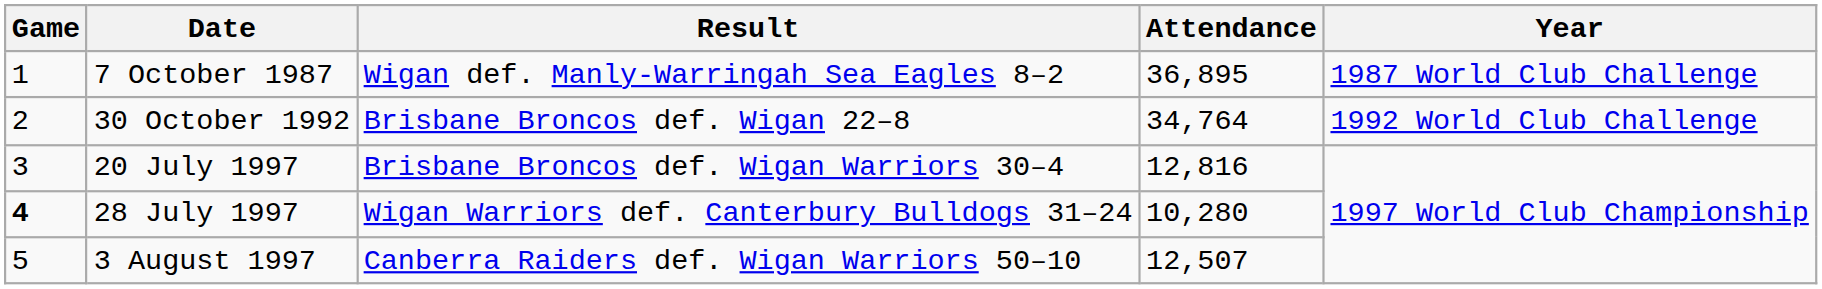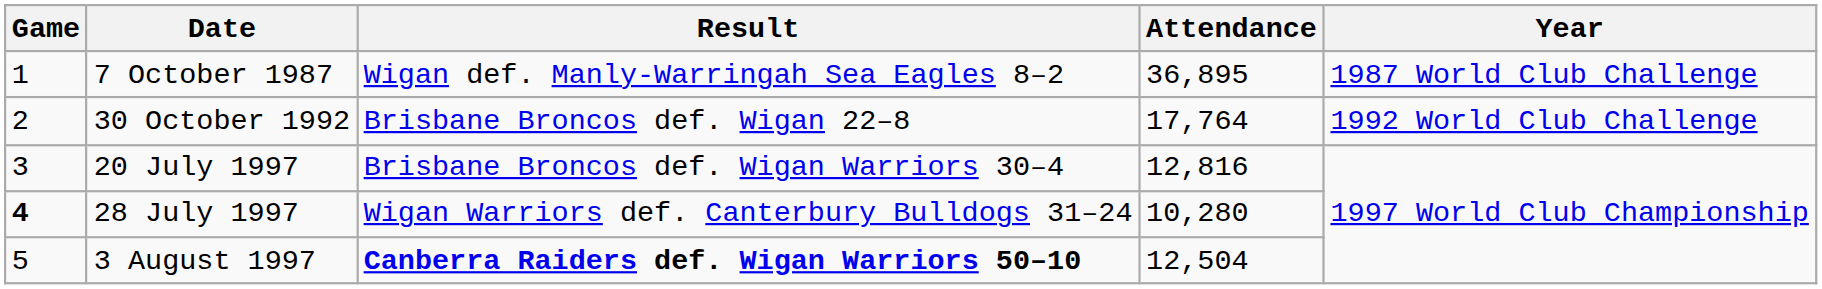 <table class="wikitable">
 <tr>
 <th>Game</th>
 <th>Date</th>
 <th>Result</th>
 <th>Attendance</th>
 <th>Year</th>
 </tr>
 <tr>
 <td>1</td>
 <td>7 October 1987</td>
 <td> <a href='#'>Wigan</a> def.  <a href='#'>Manly-Warringah Sea Eagles</a> 8–2</td>
 <td>36,895</td>
 <td><a href='#'>1987 World Club Challenge</a></td>
 </tr>
 <tr>
 <td>2</td>
 <td>30 October 1992</td>
 <td> <a href='#'>Brisbane Broncos</a> def.  <a href='#'>Wigan</a> 22–8</td>
-<td>34,764</td>
+<td>17,764</td>
 <td><a href='#'>1992 World Club Challenge</a></td>
 </tr>
 <tr>
 <td>3</td>
 <td>20 July 1997</td>
 <td> <a href='#'>Brisbane Broncos</a> def.  <a href='#'>Wigan Warriors</a> 30–4</td>
 <td>12,816</td>
 <td rowspan=3><a href='#'>1997 World Club Championship</a></td>
 </tr>
 <tr>
 <td><strong>4</strong></td>
 <td>28 July 1997</td>
 <td> <a href='#'>Wigan Warriors</a> def.  <a href='#'>Canterbury Bulldogs</a> 31–24</td>
 <td>10,280</td>
 </tr>
 <tr>
 <td>5</td>
 <td>3 August 1997</td>
-<td> <a href='#'>Canberra Raiders</a> def.  <a href='#'>Wigan Warriors</a> 50–10</td>
-<td>12,507</td>
+<td><strong> <a href='#'>Canberra Raiders</a> def.  <a href='#'>Wigan Warriors</a> 50–10</strong></td>
+<td>12,504</td>
 </tr>
 </table>
